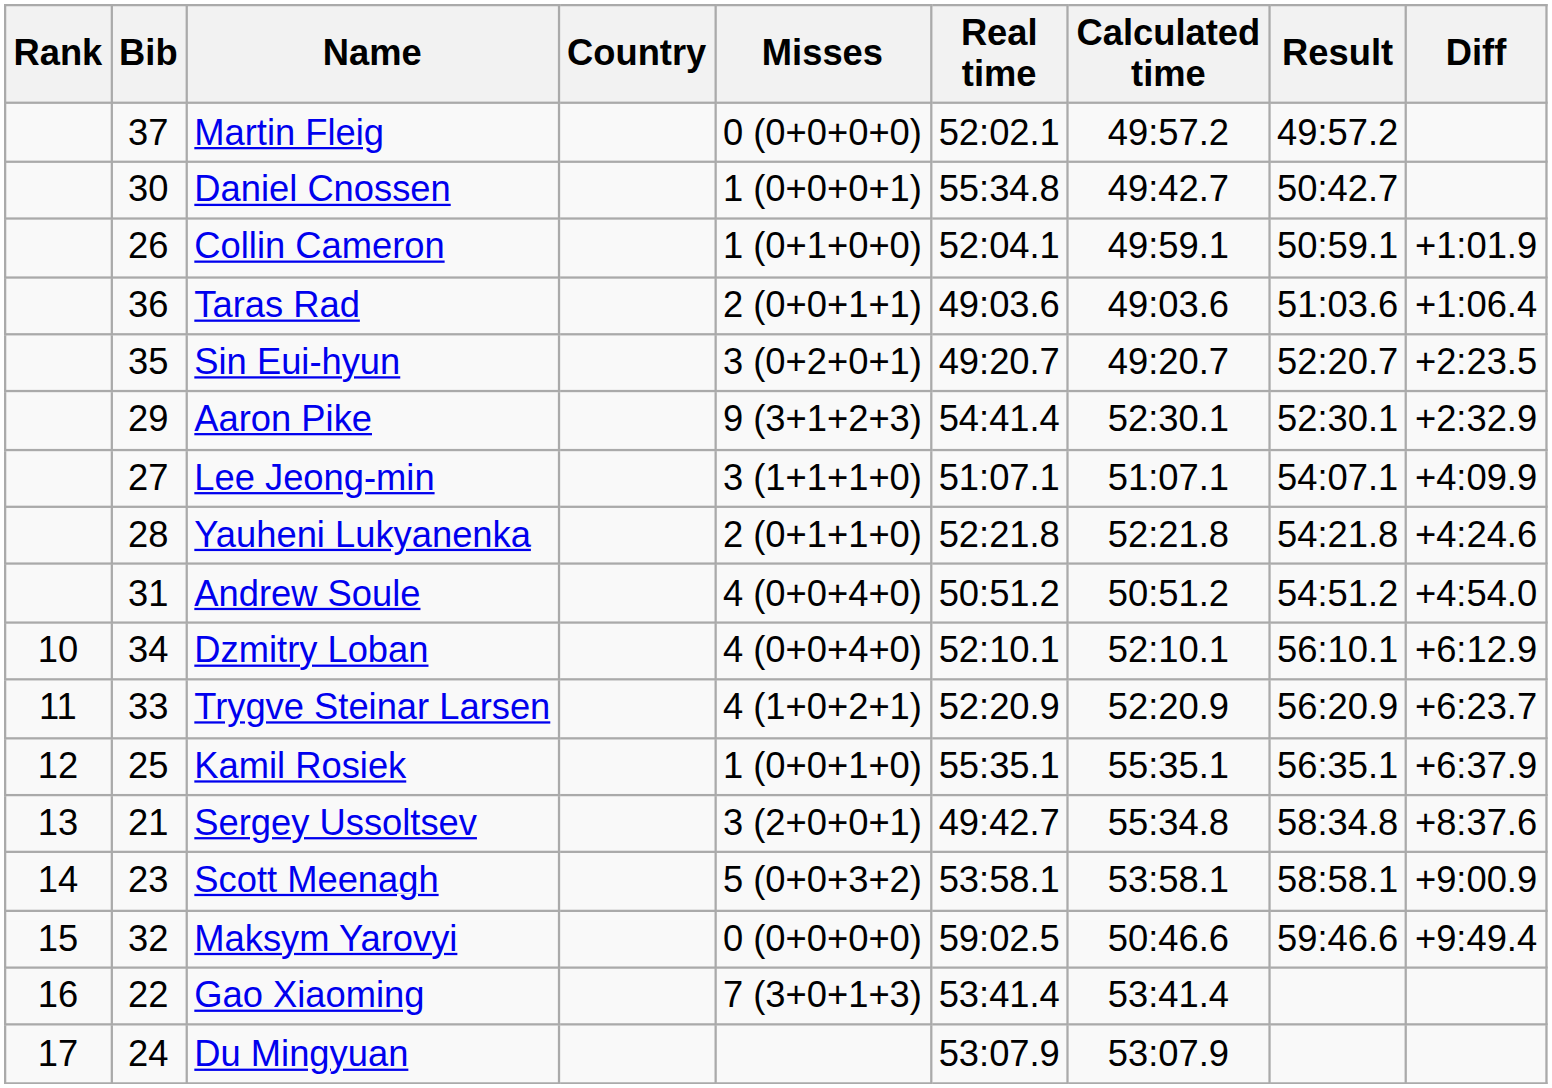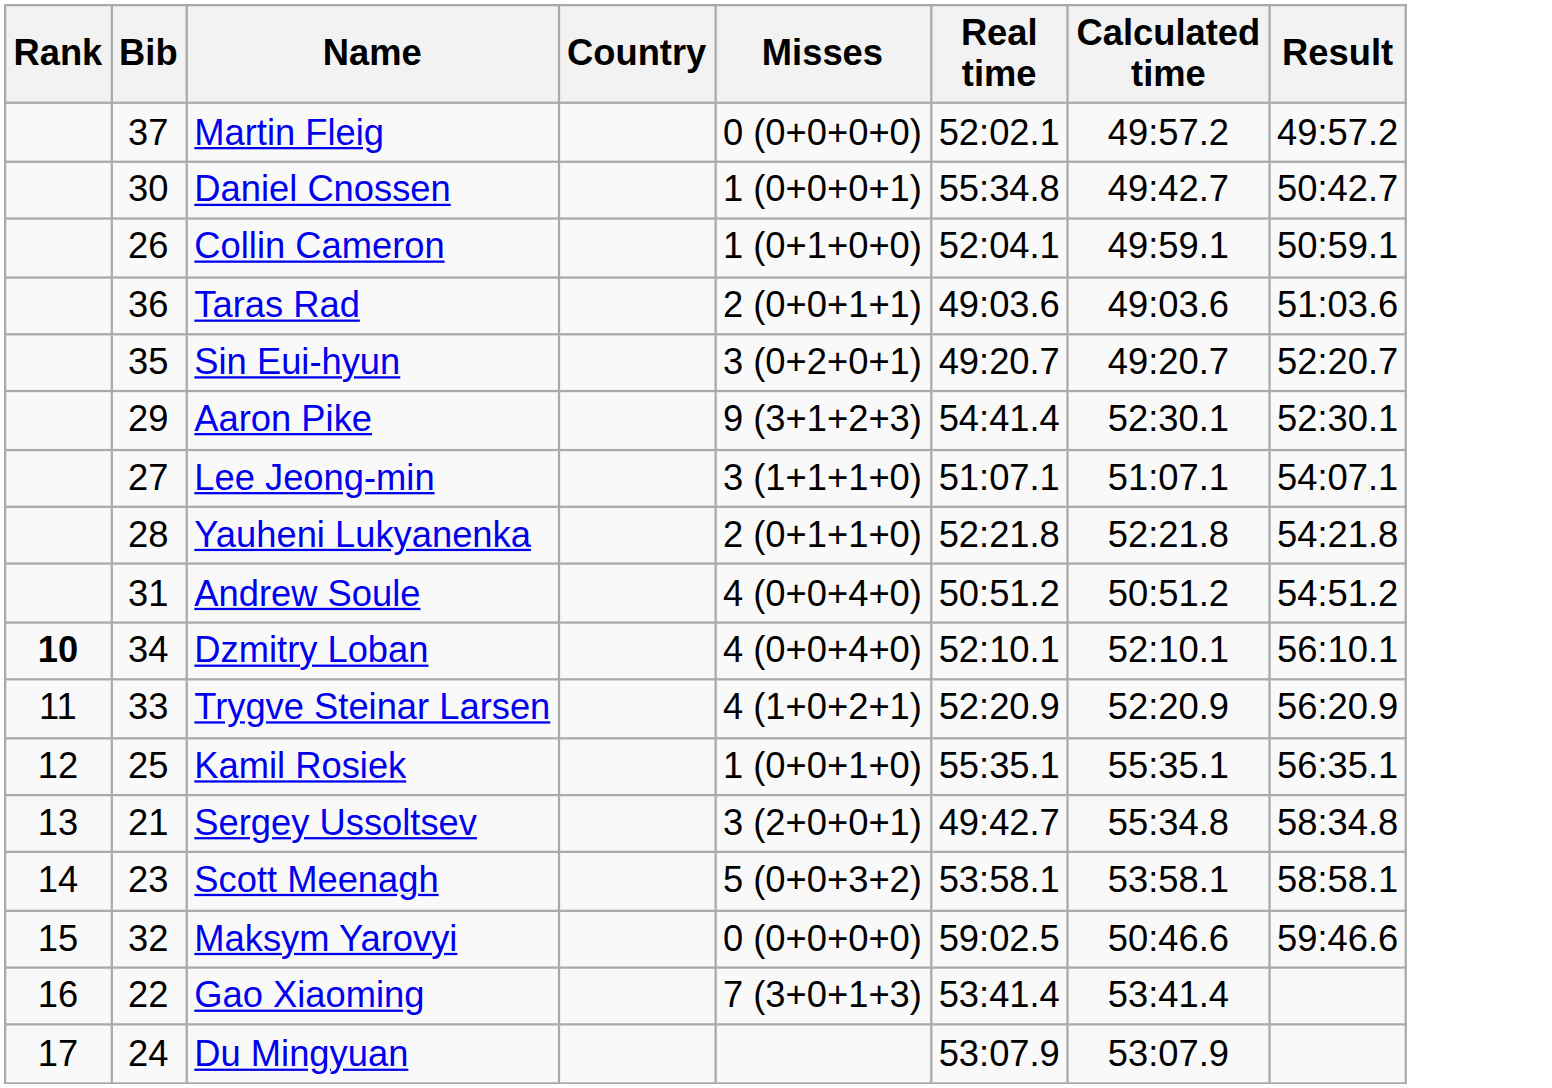 <table class="wikitable sortable" style="text-align:center">
 <tr>
 <th>Rank</th>
 <th>Bib</th>
 <th>Name</th>
 <th>Country</th>
 <th>Misses</th>
 <th>Real<br>time</th>
 <th>Calculated<br>time</th>
 <th>Result</th>
-<th>Diff</th>
 </tr>
 <tr>
 <td></td>
 <td>37</td>
 <td align="left"><a href='#'>Martin Fleig</a></td>
 <td align="left"></td>
 <td>0 (0+0+0+0)</td>
 <td>52:02.1</td>
 <td>49:57.2</td>
 <td>49:57.2</td>
-<td></td>
 </tr>
 <tr>
 <td></td>
 <td>30</td>
 <td align="left"><a href='#'>Daniel Cnossen</a></td>
 <td align="left"></td>
 <td>1 (0+0+0+1)</td>
 <td>55:34.8</td>
 <td>49:42.7</td>
 <td>50:42.7</td>
-<td></td>
 </tr>
 <tr>
 <td></td>
 <td>26</td>
 <td align="left"><a href='#'>Collin Cameron</a></td>
 <td align="left"></td>
 <td>1 (0+1+0+0)</td>
 <td>52:04.1</td>
 <td>49:59.1</td>
 <td>50:59.1</td>
-<td>+1:01.9</td>
 </tr>
 <tr>
 <td></td>
 <td>36</td>
 <td align="left"><a href='#'>Taras Rad</a></td>
 <td align="left"></td>
 <td>2 (0+0+1+1)</td>
 <td>49:03.6</td>
 <td>49:03.6</td>
 <td>51:03.6</td>
-<td>+1:06.4</td>
 </tr>
 <tr>
 <td></td>
 <td>35</td>
 <td align="left"><a href='#'>Sin Eui-hyun</a></td>
 <td align="left"></td>
 <td>3 (0+2+0+1)</td>
 <td>49:20.7</td>
 <td>49:20.7</td>
 <td>52:20.7</td>
-<td>+2:23.5</td>
 </tr>
 <tr>
 <td></td>
 <td>29</td>
 <td align="left"><a href='#'>Aaron Pike</a></td>
 <td align="left"></td>
 <td>9 (3+1+2+3)</td>
 <td>54:41.4</td>
 <td>52:30.1</td>
 <td>52:30.1</td>
-<td>+2:32.9</td>
 </tr>
 <tr>
 <td></td>
 <td>27</td>
 <td align="left"><a href='#'>Lee Jeong-min</a></td>
 <td align="left"></td>
 <td>3 (1+1+1+0)</td>
 <td>51:07.1</td>
 <td>51:07.1</td>
 <td>54:07.1</td>
-<td>+4:09.9</td>
 </tr>
 <tr>
 <td></td>
 <td>28</td>
 <td align="left"><a href='#'>Yauheni Lukyanenka</a></td>
 <td align="left"></td>
 <td>2 (0+1+1+0)</td>
 <td>52:21.8</td>
 <td>52:21.8</td>
 <td>54:21.8</td>
-<td>+4:24.6</td>
 </tr>
 <tr>
 <td></td>
 <td>31</td>
 <td align="left"><a href='#'>Andrew Soule</a></td>
 <td align="left"></td>
 <td>4 (0+0+4+0)</td>
 <td>50:51.2</td>
 <td>50:51.2</td>
 <td>54:51.2</td>
-<td>+4:54.0</td>
 </tr>
 <tr>
-<td>10</td>
+<td><strong>10</strong></td>
 <td>34</td>
 <td align="left"><a href='#'>Dzmitry Loban</a></td>
 <td align="left"></td>
 <td>4 (0+0+4+0)</td>
 <td>52:10.1</td>
 <td>52:10.1</td>
 <td>56:10.1</td>
-<td>+6:12.9</td>
 </tr>
 <tr>
 <td>11</td>
 <td>33</td>
 <td align="left"><a href='#'>Trygve Steinar Larsen</a></td>
 <td align="left"></td>
 <td>4 (1+0+2+1)</td>
 <td>52:20.9</td>
 <td>52:20.9</td>
 <td>56:20.9</td>
-<td>+6:23.7</td>
 </tr>
 <tr>
 <td>12</td>
 <td>25</td>
 <td align="left"><a href='#'>Kamil Rosiek</a></td>
 <td align="left"></td>
 <td>1 (0+0+1+0)</td>
 <td>55:35.1</td>
 <td>55:35.1</td>
 <td>56:35.1</td>
-<td>+6:37.9</td>
 </tr>
 <tr>
 <td>13</td>
 <td>21</td>
 <td align="left"><a href='#'>Sergey Ussoltsev</a></td>
 <td align="left"></td>
 <td>3 (2+0+0+1)</td>
 <td>49:42.7</td>
 <td>55:34.8</td>
 <td>58:34.8</td>
-<td>+8:37.6</td>
 </tr>
 <tr>
 <td>14</td>
 <td>23</td>
 <td align="left"><a href='#'>Scott Meenagh</a></td>
 <td align="left"></td>
 <td>5 (0+0+3+2)</td>
 <td>53:58.1</td>
 <td>53:58.1</td>
 <td>58:58.1</td>
-<td>+9:00.9</td>
 </tr>
 <tr>
 <td>15</td>
 <td>32</td>
 <td align="left"><a href='#'>Maksym Yarovyi</a></td>
 <td align="left"></td>
 <td>0 (0+0+0+0)</td>
 <td>59:02.5</td>
 <td>50:46.6</td>
 <td>59:46.6</td>
-<td>+9:49.4</td>
 </tr>
 <tr>
 <td>16</td>
 <td>22</td>
 <td align="left"><a href='#'>Gao Xiaoming</a></td>
 <td align="left"></td>
 <td>7 (3+0+1+3)</td>
 <td>53:41.4</td>
 <td>53:41.4</td>
-<td></td>
 <td></td>
 </tr>
 <tr>
 <td>17</td>
 <td>24</td>
 <td align="left"><a href='#'>Du Mingyuan</a></td>
 <td align="left"></td>
 <td></td>
 <td>53:07.9</td>
 <td>53:07.9</td>
 <td></td>
-<td></td>
 </tr>
 </table>
